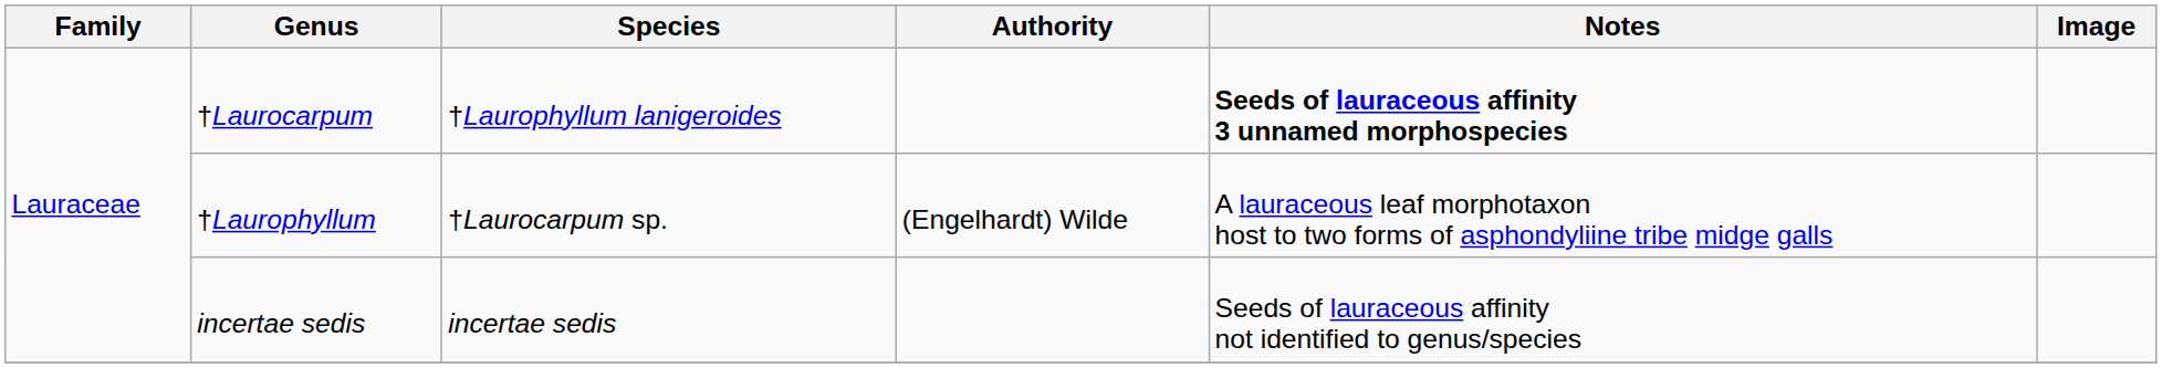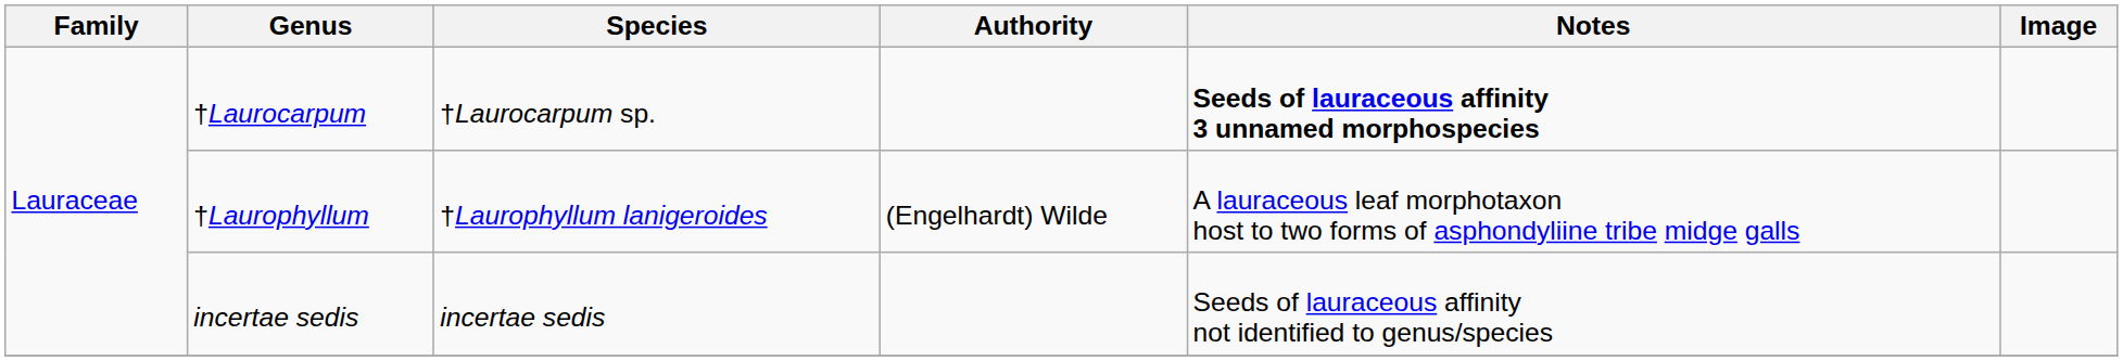 <table class="wikitable" align="center" width="100%">
 <tr>
 <th>Family</th>
 <th>Genus</th>
 <th>Species</th>
 <th>Authority</th>
 <th>Notes</th>
 <th>Image</th>
 </tr>
 <tr>
 <td rowspan=3><a href='#'>Lauraceae</a></td>
 <td><br>†<em><a href='#'>Laurocarpum</a></em></td>
-<td><br>†<em><a href='#'>Laurophyllum lanigeroides</a></em></td>
+<td><br>†<em>Laurocarpum</em> sp.</td>
 <td></td>
 <td><strong><br>Seeds of <a href='#'>lauraceous</a> affinity<br> 3 unnamed morphospecies</strong></td>
 <td></td>
 </tr>
 <tr>
 <td><br>†<em><a href='#'>Laurophyllum</a></em></td>
-<td><br>†<em>Laurocarpum</em> sp.</td>
+<td><br>†<em><a href='#'>Laurophyllum lanigeroides</a></em></td>
 <td><br>(Engelhardt) Wilde</td>
 <td><br>A <a href='#'>lauraceous</a> leaf morphotaxon<br> host to two forms of <a href='#'>asphondyliine tribe</a> <a href='#'>midge</a> <a href='#'>galls</a></td>
 <td></td>
 </tr>
 <tr>
 <td><br><em>incertae sedis</em></td>
 <td><br><em>incertae sedis</em></td>
 <td></td>
 <td><br>Seeds of <a href='#'>lauraceous</a> affinity<br> not identified to genus/species</td>
 <td></td>
 </tr>
 <tr>
 </tr>
 </table>
